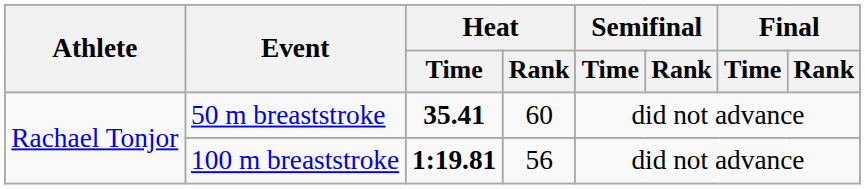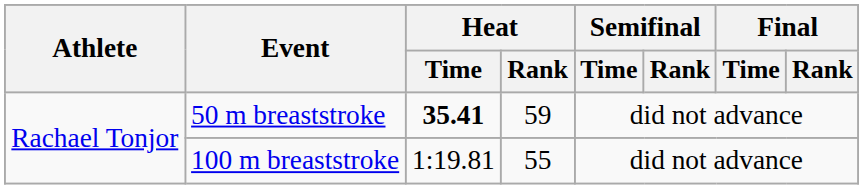 <table class=wikitable style="font-size:90%">
 <tr>
 <th rowspan="2">Athlete</th>
 <th rowspan="2">Event</th>
 <th colspan="2">Heat</th>
 <th colspan="2">Semifinal</th>
 <th colspan="2">Final</th>
 </tr>
 <tr style="font-size:95%">
 <th>Time</th>
 <th>Rank</th>
 <th>Time</th>
 <th>Rank</th>
 <th>Time</th>
 <th>Rank</th>
 </tr>
 <tr align=center>
 <td align=left rowspan=2><a href='#'>Rachael Tonjor</a></td>
 <td align=left><a href='#'>50 m breaststroke</a></td>
 <td><strong>35.41</strong></td>
-<td>60</td>
+<td>59</td>
 <td colspan=4>did not advance</td>
 </tr>
 <tr align=center>
 <td align=left><a href='#'>100 m breaststroke</a></td>
-<td><strong>1:19.81</strong></td>
-<td>56</td>
+<td>1:19.81</td>
+<td>55</td>
 <td colspan=4>did not advance</td>
 </tr>
 </table>
